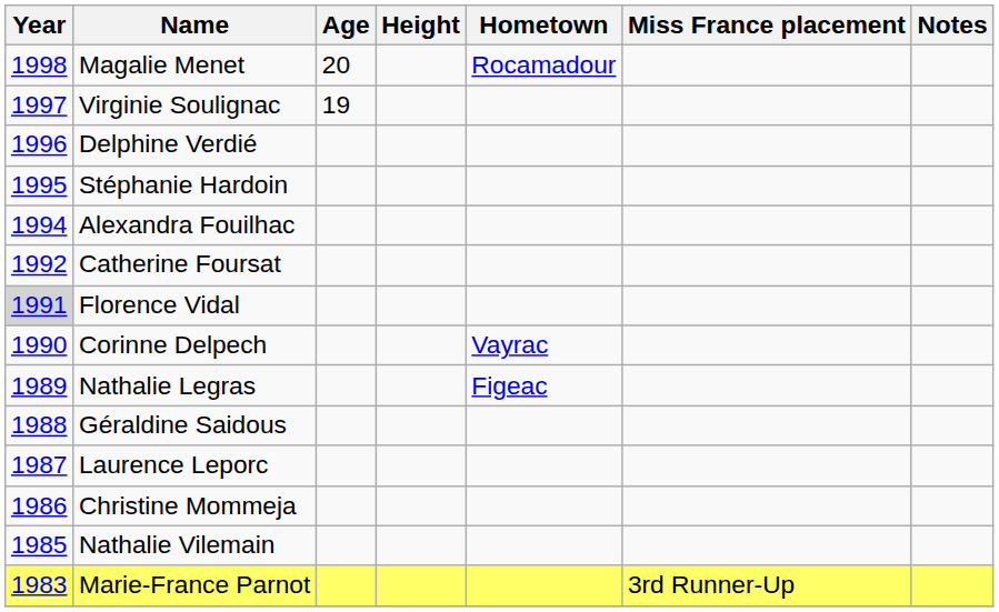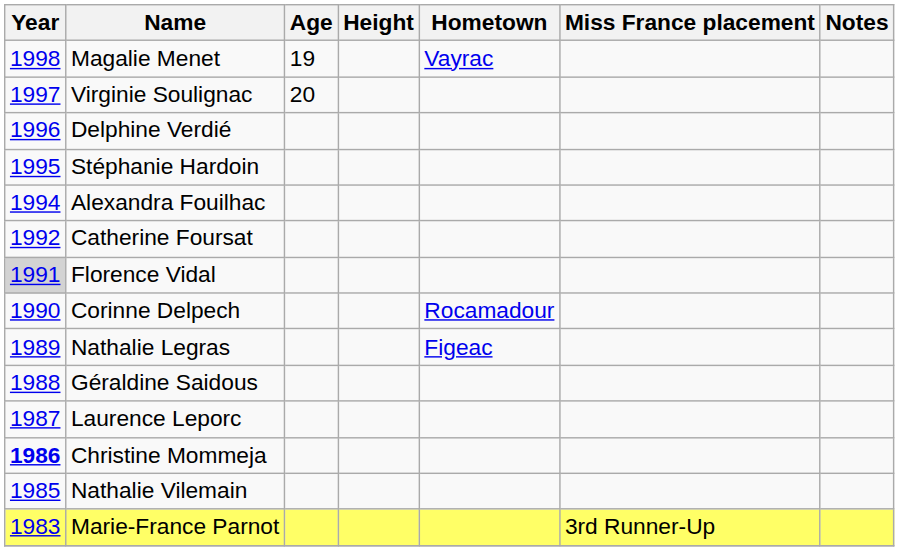 <table class="wikitable sortable">
 <tr>
 <th>Year</th>
 <th>Name</th>
 <th>Age</th>
 <th>Height</th>
 <th>Hometown</th>
 <th>Miss France placement</th>
 <th>Notes</th>
 </tr>
 <tr>
 <td><a href='#'>1998</a></td>
 <td>Magalie Menet</td>
-<td>20</td>
+<td>19</td>
 <td></td>
-<td><a href='#'>Rocamadour</a></td>
+<td><a href='#'>Vayrac</a></td>
 <td></td>
 <td></td>
 </tr>
 <tr>
 <td><a href='#'>1997</a></td>
 <td>Virginie Soulignac</td>
-<td>19</td>
+<td>20</td>
 <td></td>
 <td></td>
 <td></td>
 <td></td>
 </tr>
 <tr>
 <td><a href='#'>1996</a></td>
 <td>Delphine Verdié</td>
 <td></td>
 <td></td>
 <td></td>
 <td></td>
 <td></td>
 </tr>
 <tr>
 <td><a href='#'>1995</a></td>
 <td>Stéphanie Hardoin</td>
 <td></td>
 <td></td>
 <td></td>
 <td></td>
 <td></td>
 </tr>
 <tr>
 <td><a href='#'>1994</a></td>
 <td>Alexandra Fouilhac</td>
 <td></td>
 <td></td>
 <td></td>
 <td></td>
 <td></td>
 </tr>
 <tr>
 <td><a href='#'>1992</a></td>
 <td>Catherine Foursat</td>
 <td></td>
 <td></td>
 <td></td>
 <td></td>
 <td></td>
 </tr>
 <tr>
 <td style="background: lightgrey;"><a href='#'>1991</a></td>
 <td>Florence Vidal</td>
 <td></td>
 <td></td>
 <td></td>
 <td></td>
 <td></td>
 </tr>
 <tr>
 <td><a href='#'>1990</a></td>
 <td>Corinne Delpech</td>
 <td></td>
 <td></td>
-<td><a href='#'>Vayrac</a></td>
+<td><a href='#'>Rocamadour</a></td>
 <td></td>
 <td></td>
 </tr>
 <tr>
 <td><a href='#'>1989</a></td>
 <td>Nathalie Legras</td>
 <td></td>
 <td></td>
 <td><a href='#'>Figeac</a></td>
 <td></td>
 <td></td>
 </tr>
 <tr>
 <td><a href='#'>1988</a></td>
 <td>Géraldine Saidous</td>
 <td></td>
 <td></td>
 <td></td>
 <td></td>
 <td></td>
 </tr>
 <tr>
 <td><a href='#'>1987</a></td>
 <td>Laurence Leporc</td>
 <td></td>
 <td></td>
 <td></td>
 <td></td>
 <td></td>
 </tr>
 <tr>
-<td><a href='#'>1986</a></td>
+<td><strong><a href='#'>1986</a></strong></td>
 <td>Christine Mommeja</td>
 <td></td>
 <td></td>
 <td></td>
 <td></td>
 <td></td>
 </tr>
 <tr>
 <td><a href='#'>1985</a></td>
 <td>Nathalie Vilemain</td>
 <td></td>
 <td></td>
 <td></td>
 <td></td>
 <td></td>
 </tr>
 <tr bgcolor=#FFFF66>
 <td><a href='#'>1983</a></td>
 <td>Marie-France Parnot</td>
 <td></td>
 <td></td>
 <td></td>
 <td>3rd Runner-Up</td>
 <td></td>
 </tr>
 <tr>
 </tr>
 </table>
